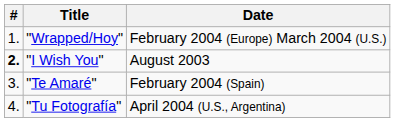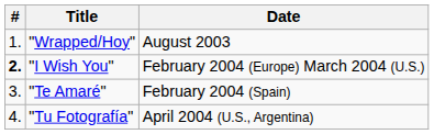 <table class="wikitable">
 <tr>
 <th>#</th>
 <th>Title</th>
 <th>Date</th>
 </tr>
 <tr>
 <td>1.</td>
 <td>"<a href='#'>Wrapped/Hoy</a>"</td>
-<td>February 2004 <small>(Europe)</small> March 2004 <small>(U.S.)</small></td>
+<td>August 2003</td>
 </tr>
 <tr>
 <td><strong>2.</strong></td>
 <td>"<a href='#'>I Wish You</a>"</td>
-<td>August 2003</td>
+<td>February 2004 <small>(Europe)</small> March 2004 <small>(U.S.)</small></td>
 </tr>
 <tr>
 <td>3.</td>
 <td>"<a href='#'>Te Amaré</a>"</td>
 <td>February 2004 <small>(Spain)</small></td>
 </tr>
 <tr>
 <td>4.</td>
 <td>"<a href='#'>Tu Fotografía</a>"</td>
 <td>April 2004 <small>(U.S., Argentina)</small></td>
 </tr>
 </table>
